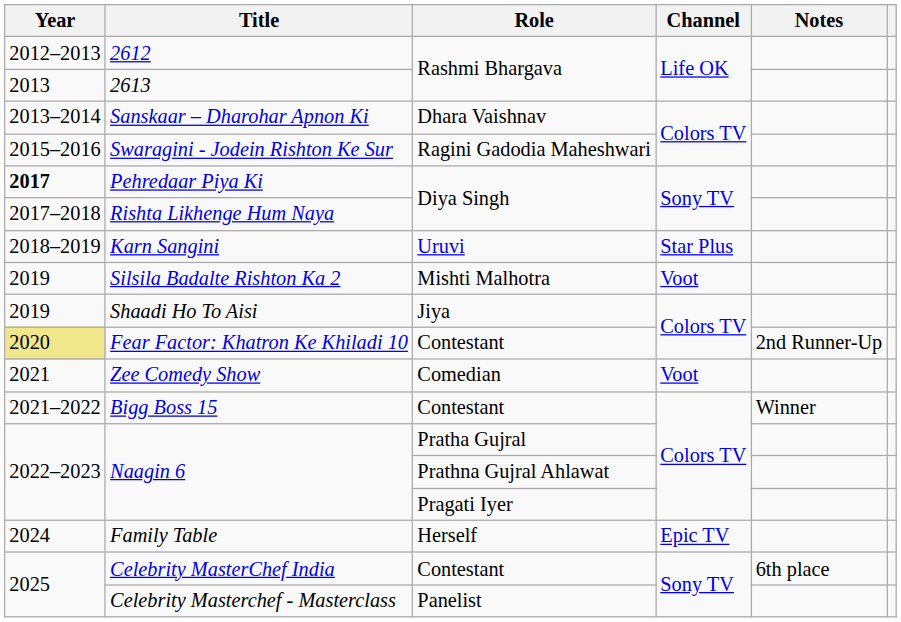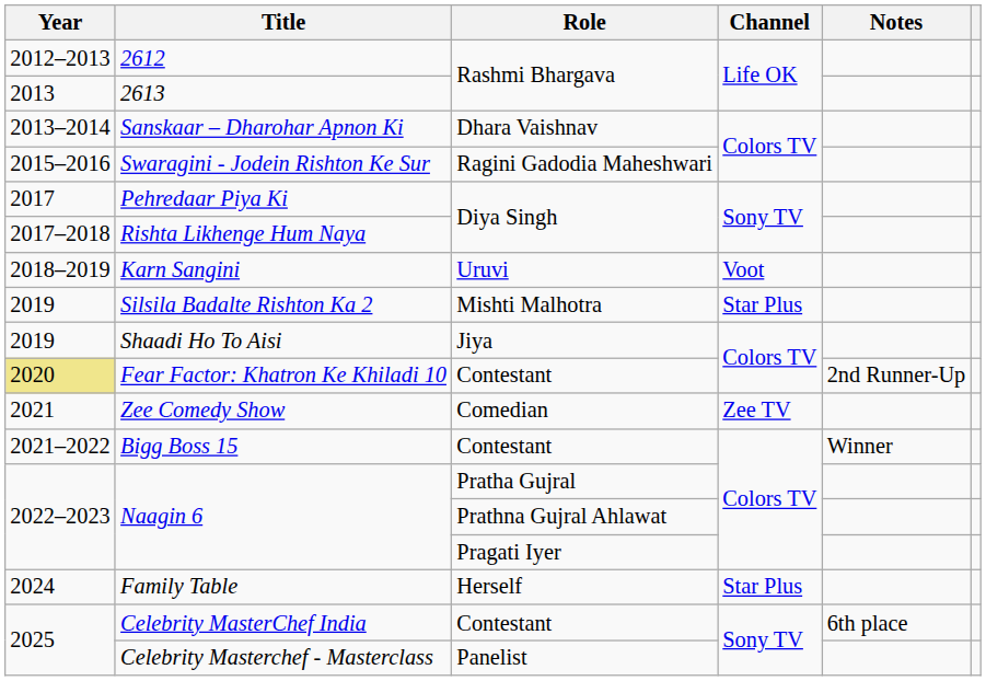 <table class="wikitable">
 <tr>
 <th scope="col">Year</th>
 <th scope="col">Title</th>
 <th scope="col">Role</th>
 <th scope="col">Channel</th>
 <th scope="col">Notes</th>
 <th scope="col" class="unsortable"></th>
 </tr>
 <tr>
 <td>2012–2013</td>
 <td><em><a href='#'>2612</a></em></td>
 <td rowspan="2">Rashmi Bhargava</td>
 <td rowspan="2"><a href='#'>Life OK</a></td>
 <td></td>
 <td></td>
 </tr>
 <tr>
 <td>2013</td>
 <td><em>2613</em></td>
 <td></td>
 </tr>
 <tr>
 <td>2013–2014</td>
 <td><em><a href='#'>Sanskaar – Dharohar Apnon Ki</a></em></td>
 <td>Dhara Vaishnav</td>
 <td rowspan="2"><a href='#'>Colors TV</a></td>
 <td></td>
 <td></td>
 </tr>
 <tr>
 <td>2015–2016</td>
 <td><em><a href='#'>Swaragini - Jodein Rishton Ke Sur</a></em></td>
 <td>Ragini Gadodia Maheshwari</td>
 <td></td>
 <td></td>
 </tr>
 <tr>
-<td><strong>2017</strong></td>
+<td>2017</td>
 <td><em><a href='#'>Pehredaar Piya Ki</a></em></td>
 <td rowspan="2">Diya Singh</td>
 <td rowspan="2"><a href='#'>Sony TV</a></td>
 <td></td>
 <td></td>
 </tr>
 <tr>
 <td>2017–2018</td>
 <td><em><a href='#'>Rishta Likhenge Hum Naya</a></em></td>
 <td></td>
 <td></td>
 </tr>
 <tr>
 <td>2018–2019</td>
 <td><em><a href='#'>Karn Sangini</a></em></td>
 <td><a href='#'>Uruvi</a></td>
-<td><a href='#'>Star Plus</a></td>
+<td><a href='#'>Voot</a></td>
 <td></td>
 <td></td>
 </tr>
 <tr>
 <td>2019</td>
 <td><em><a href='#'> Silsila Badalte Rishton Ka 2</a></em></td>
 <td>Mishti Malhotra</td>
-<td><a href='#'>Voot</a></td>
+<td><a href='#'>Star Plus</a></td>
 <td></td>
 <td></td>
 </tr>
 <tr>
 <td>2019</td>
 <td><em>Shaadi Ho To Aisi</em></td>
 <td>Jiya</td>
 <td rowspan="2"><a href='#'>Colors TV</a></td>
 <td></td>
 </tr>
 <tr>
 <td style="background: khaki;">2020</td>
 <td><em><a href='#'>Fear Factor: Khatron Ke Khiladi 10</a></em></td>
 <td>Contestant</td>
 <td>2nd Runner-Up</td>
 <td></td>
 </tr>
 <tr>
 <td>2021</td>
 <td><em><a href='#'>Zee Comedy Show</a></em></td>
 <td>Comedian</td>
-<td><a href='#'>Voot</a></td>
+<td><a href='#'>Zee TV</a></td>
 <td></td>
 <td></td>
 </tr>
 <tr>
 <td>2021–2022</td>
 <td><em><a href='#'>Bigg Boss 15</a></em></td>
 <td>Contestant</td>
 <td rowspan="4"><a href='#'>Colors TV</a></td>
 <td>Winner</td>
 <td></td>
 </tr>
 <tr>
 <td rowspan="3">2022–2023</td>
 <td rowspan="3"><em><a href='#'>Naagin 6</a></em></td>
 <td>Pratha Gujral</td>
 <td></td>
 <td></td>
 </tr>
 <tr>
 <td>Prathna Gujral Ahlawat</td>
 <td></td>
 <td></td>
 </tr>
 <tr>
 <td>Pragati Iyer</td>
 <td></td>
 <td></td>
 </tr>
 <tr>
 <td>2024</td>
 <td><em>Family Table</em></td>
 <td>Herself</td>
-<td><a href='#'>Epic TV</a></td>
+<td><a href='#'>Star Plus</a></td>
 <td></td>
 <td></td>
 </tr>
 <tr>
 <td rowspan="2">2025</td>
 <td><em><a href='#'>Celebrity MasterChef India</a></em></td>
 <td>Contestant</td>
 <td rowspan="2"><a href='#'>Sony TV</a></td>
 <td>6th place</td>
 <td></td>
 </tr>
 <tr>
 <td><em>Celebrity Masterchef - Masterclass</em></td>
 <td>Panelist</td>
 <td></td>
 </tr>
 </table>
